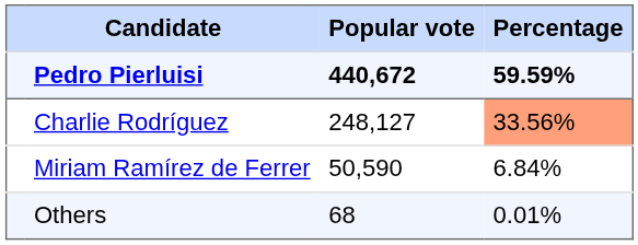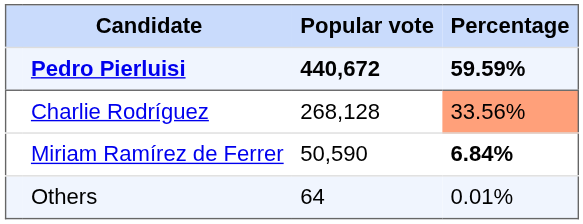 <table style="border: 1px solid #666666; border-collapse: collapse" align="center" cellpadding="6">
 <tr style="background-color: #C9DBFC">
 <th colspan="2">Candidate</th>
 <th>Popular vote</th>
 <th>Percentage</th>
 </tr>
 <tr style="background-color: #F0F5FE">
 <td style="border-top: 1px solid #DDDDDD"></td>
 <td style="border-top: 1px solid #DDDDDD"><strong><a href='#'>Pedro Pierluisi</a></strong></td>
 <td style="border-top: 1px solid #DDDDDD"><strong>440,672</strong></td>
 <td style="border-top: 1px solid #DDDDDD"><strong>59.59%</strong></td>
 </tr>
 <tr>
 <td style="border-top: 1px solid #666666"></td>
 <td style="border-top: 1px solid #666666"><a href='#'>Charlie Rodríguez</a></td>
-<td style="border-top: 1px solid #666666">248,127</td>
+<td style="border-top: 1px solid #666666">268,128</td>
 <td style="background: lightsalmon; border-top: 1px solid #666666">33.56%</td>
 </tr>
 <tr>
 <td style="border-top: 1px solid #DDDDDD"></td>
 <td style="border-top: 1px solid #DDDDDD"><a href='#'>Miriam Ramírez de Ferrer</a></td>
 <td style="border-top: 1px solid #DDDDDD">50,590</td>
-<td style="border-top: 1px solid #DDDDDD">6.84%</td>
+<td style="border-top: 1px solid #DDDDDD"><strong>6.84%</strong></td>
 </tr>
 <tr style="background-color: #F0F5FE">
 <td style="border-top: 1px solid #DDDDDD"></td>
 <td style="border-top: 1px solid #DDDDDD">Others</td>
-<td style="border-top: 1px solid #DDDDDD">68</td>
+<td style="border-top: 1px solid #DDDDDD">64</td>
 <td style="border-top: 1px solid #DDDDDD">0.01%</td>
 </tr>
 </table>
